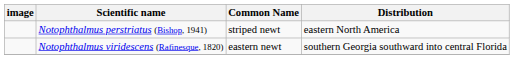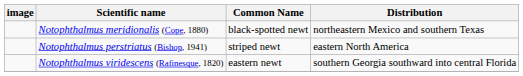 <table class="wikitable">
 <tr>
 <th>image</th>
 <th>Scientific name</th>
 <th>Common Name</th>
 <th>Distribution</th>
+</tr>
+<tr>
+<td></td>
+<td><em><a href='#'>Notophthalmus meridionalis</a></em> <small>(<a href='#'>Cope</a>, 1880)</small></td>
+<td>black-spotted newt</td>
+<td>northeastern Mexico and southern Texas</td>
 </tr>
 <tr>
 <td></td>
 <td><em><a href='#'>Notophthalmus perstriatus</a></em> <small>(<a href='#'>Bishop</a>, 1941)</small></td>
 <td>striped newt</td>
 <td>eastern North America</td>
 </tr>
 <tr>
 <td></td>
 <td><em><a href='#'>Notophthalmus viridescens</a></em> <small>(<a href='#'>Rafinesque</a>, 1820)</small></td>
 <td>eastern newt</td>
 <td>southern Georgia southward into central Florida</td>
 </tr>
 <tr>
 </tr>
 </table>
